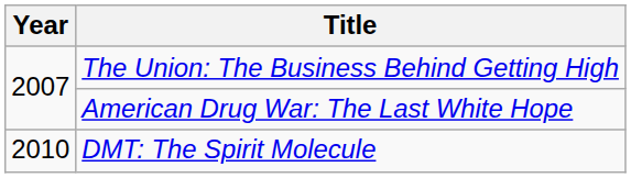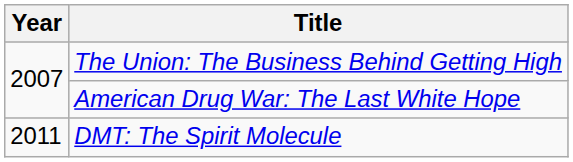 <table class="wikitable">
 <tr>
 <th>Year</th>
 <th>Title</th>
 </tr>
 <tr>
 <td rowspan="2">2007</td>
 <td><em><a href='#'>The Union: The Business Behind Getting High</a></em></td>
 </tr>
 <tr>
 <td><em><a href='#'>American Drug War: The Last White Hope</a></em></td>
 </tr>
 <tr>
-<td>2010</td>
+<td>2011</td>
 <td><em><a href='#'>DMT: The Spirit Molecule</a></em></td>
 </tr>
 </table>
